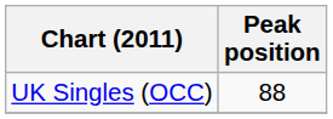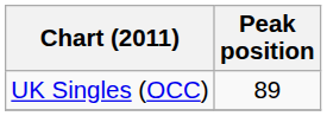 <table class="wikitable">
 <tr>
 <th>Chart (2011)</th>
 <th>Peak<br>position</th>
 </tr>
 <tr>
 <td><a href='#'>UK Singles</a> (<a href='#'>OCC</a>)</td>
-<td style="text-align:center;">88</td>
+<td style="text-align:center;">89</td>
 </tr>
 <tr>
 </tr>
 </table>
